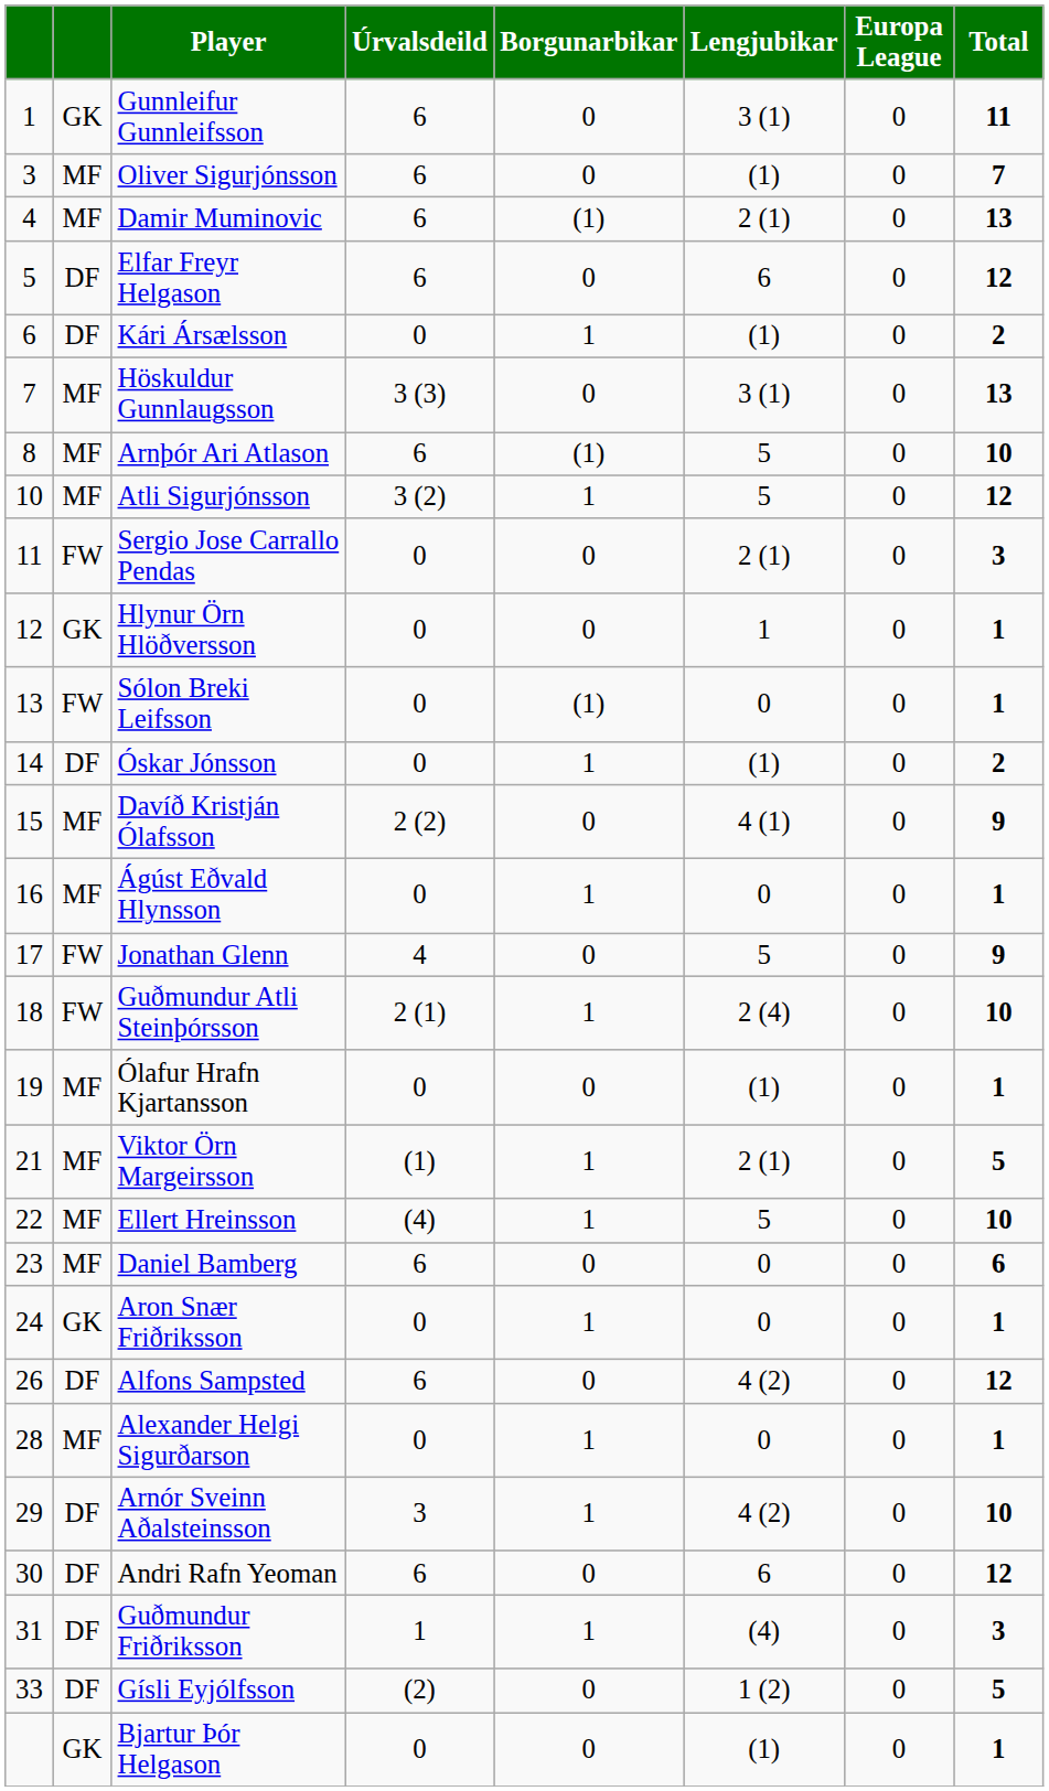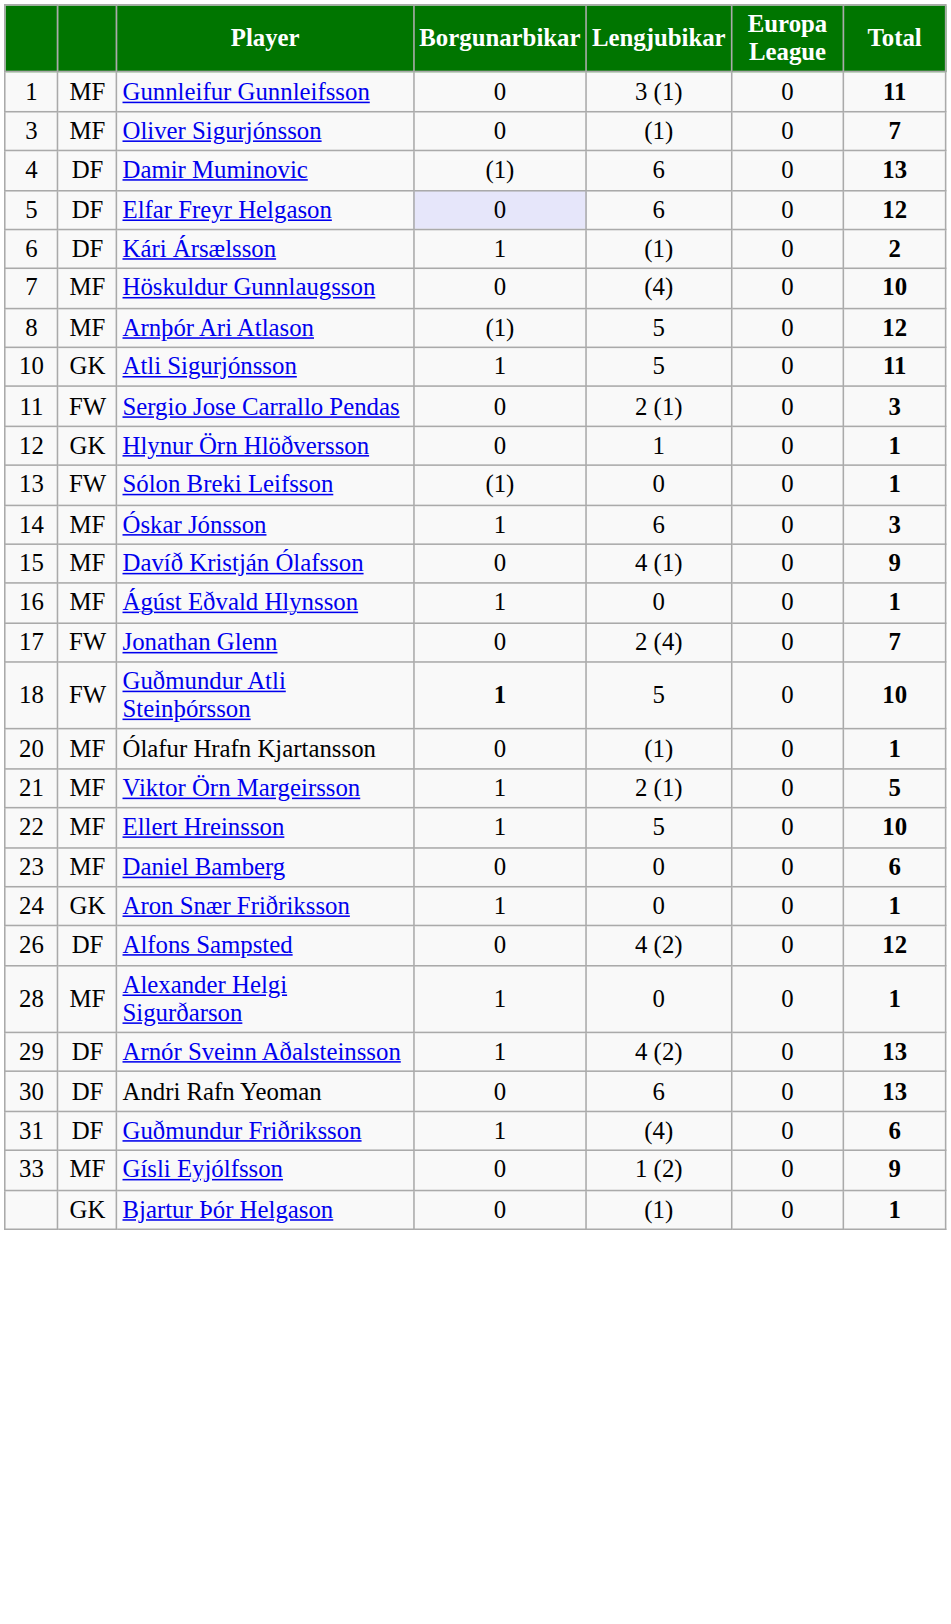 <table class="wikitable" style="text-align:center;">
 <tr>
 <th style="background:#007500; color:white; width:35px;"></th>
 <th style="background:#007500; color:white; width:35px;"></th>
 <th style="background:#007500; color:white; width:250px;">Player</th>
-<th style="background:#007500; color:white; width:75px;">Úrvalsdeild</th>
 <th style="background:#007500; color:white; width:75px;">Borgunarbikar</th>
 <th style="background:#007500; color:white; width:75px;">Lengjubikar</th>
 <th style="background:#007500; color:white; width:75px;">Europa League</th>
 <th style="background:#007500; color:white; width:75px;">Total</th>
 </tr>
 <tr>
 <td>1</td>
-<td>GK</td>
+<td>MF</td>
 <td align=left> <a href='#'>Gunnleifur Gunnleifsson</a></td>
-<td>6</td>
 <td>0</td>
 <td>3 (1)</td>
 <td>0</td>
 <td><strong>11</strong></td>
 </tr>
 <tr>
 <td>3</td>
 <td>MF</td>
 <td align=left> <a href='#'>Oliver Sigurjónsson</a></td>
-<td>6</td>
 <td>0</td>
 <td>(1)</td>
 <td>0</td>
 <td><strong>7</strong></td>
 </tr>
 <tr>
 <td>4</td>
-<td>MF</td>
+<td>DF</td>
 <td align=left> <a href='#'>Damir Muminovic</a></td>
+<td>(1)</td>
 <td>6</td>
-<td>(1)</td>
-<td>2 (1)</td>
 <td>0</td>
 <td><strong>13</strong></td>
 </tr>
 <tr>
 <td>5</td>
 <td>DF</td>
 <td align=left> <a href='#'>Elfar Freyr Helgason</a></td>
-<td>6</td>
-<td>0</td>
+<td style="background: lavender;">0</td>
 <td>6</td>
 <td>0</td>
 <td><strong>12</strong></td>
 </tr>
 <tr>
 <td>6</td>
 <td>DF</td>
 <td align=left> <a href='#'>Kári Ársælsson</a></td>
-<td>0</td>
 <td>1</td>
 <td>(1)</td>
 <td>0</td>
 <td><strong>2</strong></td>
 </tr>
 <tr>
 <td>7</td>
 <td>MF</td>
 <td align=left> <a href='#'>Höskuldur Gunnlaugsson</a></td>
-<td>3 (3)</td>
 <td>0</td>
-<td>3 (1)</td>
+<td>(4)</td>
 <td>0</td>
-<td><strong>13</strong></td>
+<td><strong>10</strong></td>
 </tr>
 <tr>
 <td>8</td>
 <td>MF</td>
 <td align=left> <a href='#'>Arnþór Ari Atlason</a></td>
-<td>6</td>
 <td>(1)</td>
-<td>5</td>
-<td>0</td>
-<td><strong>10</strong></td>
-</tr>
-<tr>
-<td>10</td>
-<td>MF</td>
-<td align=left> <a href='#'>Atli Sigurjónsson</a></td>
-<td>3 (2)</td>
-<td>1</td>
 <td>5</td>
 <td>0</td>
 <td><strong>12</strong></td>
 </tr>
 <tr>
+<td>10</td>
+<td>GK</td>
+<td align=left> <a href='#'>Atli Sigurjónsson</a></td>
+<td>1</td>
+<td>5</td>
+<td>0</td>
+<td><strong>11</strong></td>
+</tr>
+<tr>
 <td>11</td>
 <td>FW</td>
 <td align=left> <a href='#'>Sergio Jose Carrallo Pendas</a></td>
-<td>0</td>
 <td>0</td>
 <td>2 (1)</td>
 <td>0</td>
 <td><strong>3</strong></td>
 </tr>
 <tr>
 <td>12</td>
 <td>GK</td>
 <td align=left> <a href='#'>Hlynur Örn Hlöðversson</a></td>
 <td>0</td>
-<td>0</td>
 <td>1</td>
 <td>0</td>
 <td><strong>1</strong></td>
 </tr>
 <tr>
 <td>13</td>
 <td>FW</td>
 <td align=left> <a href='#'>Sólon Breki Leifsson</a></td>
-<td>0</td>
 <td>(1)</td>
 <td>0</td>
 <td>0</td>
 <td><strong>1</strong></td>
 </tr>
 <tr>
 <td>14</td>
-<td>DF</td>
+<td>MF</td>
 <td align=left> <a href='#'>Óskar Jónsson</a></td>
+<td>1</td>
+<td>6</td>
 <td>0</td>
-<td>1</td>
-<td>(1)</td>
-<td>0</td>
-<td><strong>2</strong></td>
+<td><strong>3</strong></td>
 </tr>
 <tr>
 <td>15</td>
 <td>MF</td>
 <td align=left> <a href='#'>Davíð Kristján Ólafsson</a></td>
-<td>2 (2)</td>
 <td>0</td>
 <td>4 (1)</td>
 <td>0</td>
 <td><strong>9</strong></td>
 </tr>
 <tr>
 <td>16</td>
 <td>MF</td>
 <td align=left> <a href='#'>Ágúst Eðvald Hlynsson</a></td>
-<td>0</td>
 <td>1</td>
 <td>0</td>
 <td>0</td>
 <td><strong>1</strong></td>
 </tr>
 <tr>
 <td>17</td>
 <td>FW</td>
 <td align=left> <a href='#'>Jonathan Glenn</a></td>
-<td>4</td>
 <td>0</td>
-<td>5</td>
+<td>2 (4)</td>
 <td>0</td>
-<td><strong>9</strong></td>
+<td><strong>7</strong></td>
 </tr>
 <tr>
 <td>18</td>
 <td>FW</td>
 <td align=left> <a href='#'>Guðmundur Atli Steinþórsson</a></td>
-<td>2 (1)</td>
-<td>1</td>
-<td>2 (4)</td>
+<td><strong>1</strong></td>
+<td>5</td>
 <td>0</td>
 <td><strong>10</strong></td>
 </tr>
 <tr>
-<td>19</td>
+<td>20</td>
 <td>MF</td>
 <td align=left> Ólafur Hrafn Kjartansson</td>
-<td>0</td>
 <td>0</td>
 <td>(1)</td>
 <td>0</td>
 <td><strong>1</strong></td>
 </tr>
 <tr>
 <td>21</td>
 <td>MF</td>
 <td align=left> <a href='#'>Viktor Örn Margeirsson</a></td>
-<td>(1)</td>
 <td>1</td>
 <td>2 (1)</td>
 <td>0</td>
 <td><strong>5</strong></td>
 </tr>
 <tr>
 <td>22</td>
 <td>MF</td>
 <td align=left> <a href='#'>Ellert Hreinsson</a></td>
-<td>(4)</td>
 <td>1</td>
 <td>5</td>
 <td>0</td>
 <td><strong>10</strong></td>
 </tr>
 <tr>
 <td>23</td>
 <td>MF</td>
 <td align=left> <a href='#'>Daniel Bamberg</a></td>
-<td>6</td>
 <td>0</td>
 <td>0</td>
 <td>0</td>
 <td><strong>6</strong></td>
 </tr>
 <tr>
 <td>24</td>
 <td>GK</td>
 <td align=left> <a href='#'>Aron Snær Friðriksson</a></td>
-<td>0</td>
 <td>1</td>
 <td>0</td>
 <td>0</td>
 <td><strong>1</strong></td>
 </tr>
 <tr>
 <td>26</td>
 <td>DF</td>
 <td align=left> <a href='#'>Alfons Sampsted</a></td>
-<td>6</td>
 <td>0</td>
 <td>4 (2)</td>
 <td>0</td>
 <td><strong>12</strong></td>
 </tr>
 <tr>
 <td>28</td>
 <td>MF</td>
 <td align=left> <a href='#'>Alexander Helgi Sigurðarson</a></td>
-<td>0</td>
 <td>1</td>
 <td>0</td>
 <td>0</td>
 <td><strong>1</strong></td>
 </tr>
 <tr>
 <td>29</td>
 <td>DF</td>
 <td align=left> <a href='#'>Arnór Sveinn Aðalsteinsson</a></td>
-<td>3</td>
 <td>1</td>
 <td>4 (2)</td>
 <td>0</td>
-<td><strong>10</strong></td>
+<td><strong>13</strong></td>
 </tr>
 <tr>
 <td>30</td>
 <td>DF</td>
 <td align=left> Andri Rafn Yeoman</td>
-<td>6</td>
 <td>0</td>
 <td>6</td>
 <td>0</td>
-<td><strong>12</strong></td>
+<td><strong>13</strong></td>
 </tr>
 <tr>
 <td>31</td>
 <td>DF</td>
 <td align=left> <a href='#'>Guðmundur Friðriksson</a></td>
 <td>1</td>
-<td>1</td>
 <td>(4)</td>
 <td>0</td>
-<td><strong>3</strong></td>
+<td><strong>6</strong></td>
 </tr>
 <tr>
 <td>33</td>
-<td>DF</td>
+<td>MF</td>
 <td align=left> <a href='#'>Gísli Eyjólfsson</a></td>
-<td>(2)</td>
 <td>0</td>
 <td>1 (2)</td>
 <td>0</td>
-<td><strong>5</strong></td>
+<td><strong>9</strong></td>
 </tr>
 <tr>
 <td></td>
 <td>GK</td>
 <td align=left> <a href='#'>Bjartur Þór Helgason</a></td>
 <td>0</td>
-<td>0</td>
 <td>(1)</td>
 <td>0</td>
 <td><strong>1</strong></td>
 </tr>
 </table>
